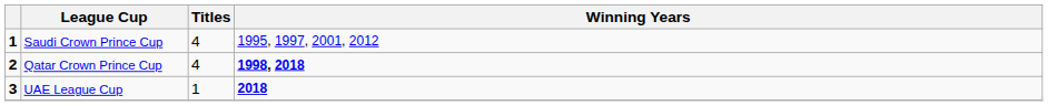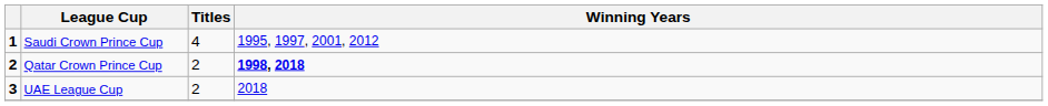 <table class="wikitable plainrowheaders sortable" style="text-align:left;font-size:95%">
 <tr>
 <th style="width:3px;"></th>
 <th style="width:160px;">League Cup</th>
 <th style="width:5px;">Titles</th>
 <th style="width:800px;">Winning Years</th>
 </tr>
 <tr>
 <td style="font-weight:bold;">1</td>
 <td> <small><a href='#'>Saudi Crown Prince Cup</a></small></td>
 <td>4</td>
 <td style="font-size:88%"><a href='#'>1995</a>, <a href='#'>1997</a>, <a href='#'>2001</a>, <a href='#'>2012</a></td>
 </tr>
 <tr>
 <td style="font-weight:bold;">2</td>
 <td> <small><a href='#'>Qatar Crown Prince Cup</a></small></td>
-<td>4</td>
+<td>2</td>
 <td style="font-size:88%"><strong><a href='#'>1998</a>, <a href='#'>2018</a></strong></td>
 </tr>
 <tr>
 <td style="font-weight:bold;">3</td>
 <td> <small><a href='#'>UAE League Cup</a></small></td>
-<td>1</td>
-<td style="font-size:88%"><strong><a href='#'>2018</a></strong></td>
+<td>2</td>
+<td style="font-size:88%"><a href='#'>2018</a></td>
 </tr>
 <tr>
 </tr>
 </table>
